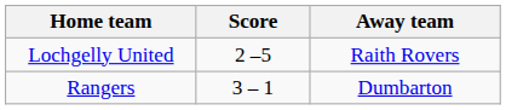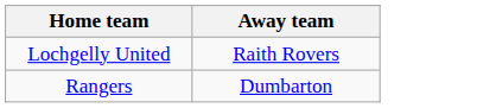 <table class="wikitable" style="text-align: center">
 <tr>
 <th width=140>Home team</th>
-<th width=80>Score</th>
 <th width=140>Away team</th>
 </tr>
 <tr>
 <td><a href='#'>Lochgelly United</a></td>
-<td>2 –5</td>
 <td><a href='#'>Raith Rovers</a></td>
 </tr>
 <tr>
 <td><a href='#'>Rangers</a></td>
-<td>3 – 1</td>
 <td><a href='#'>Dumbarton</a></td>
 </tr>
 </table>
